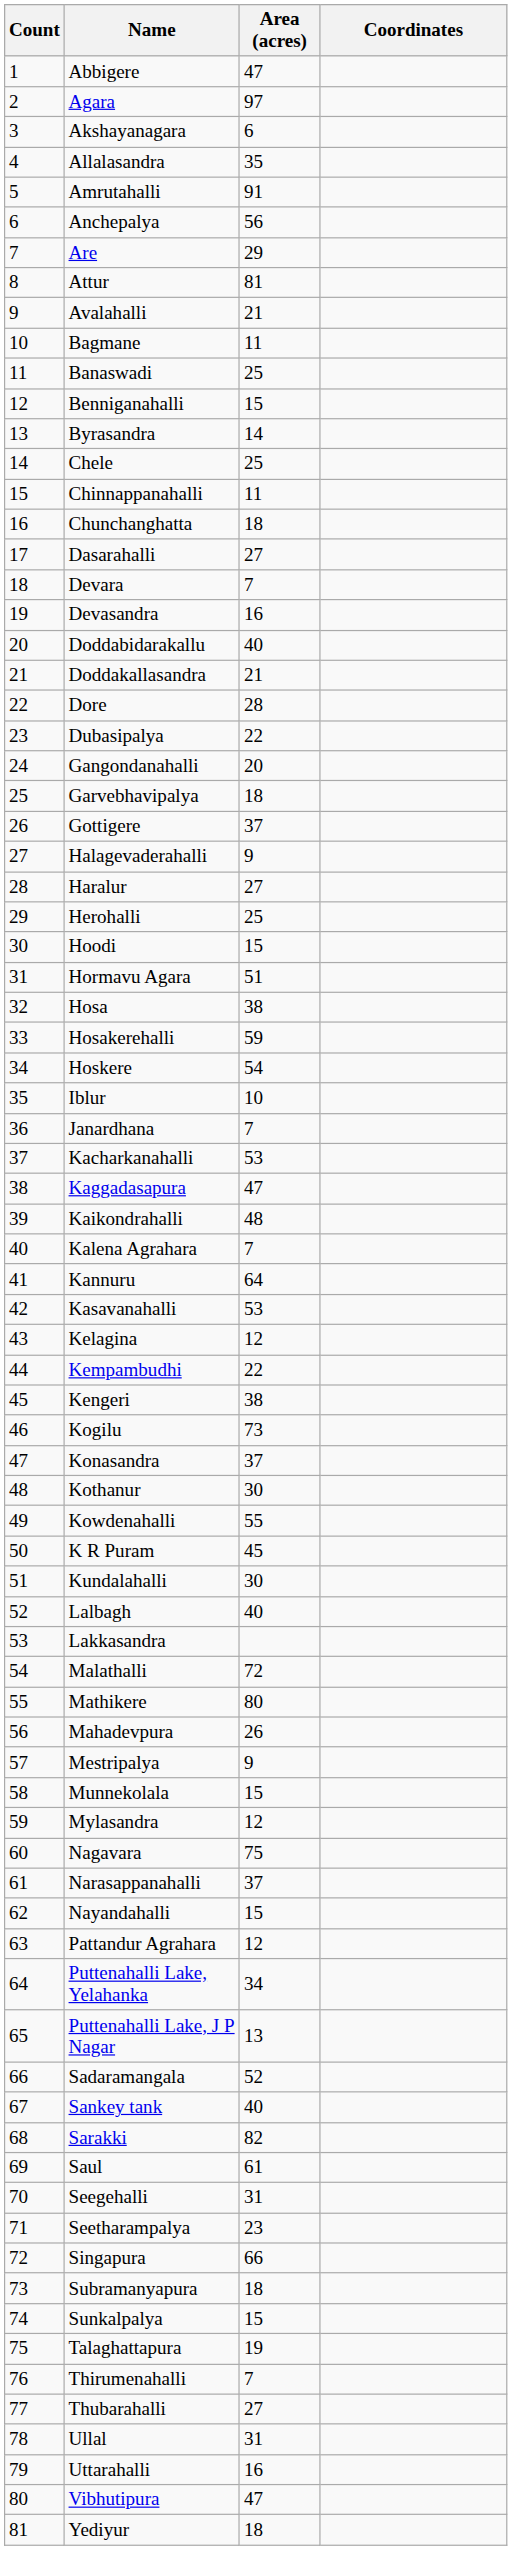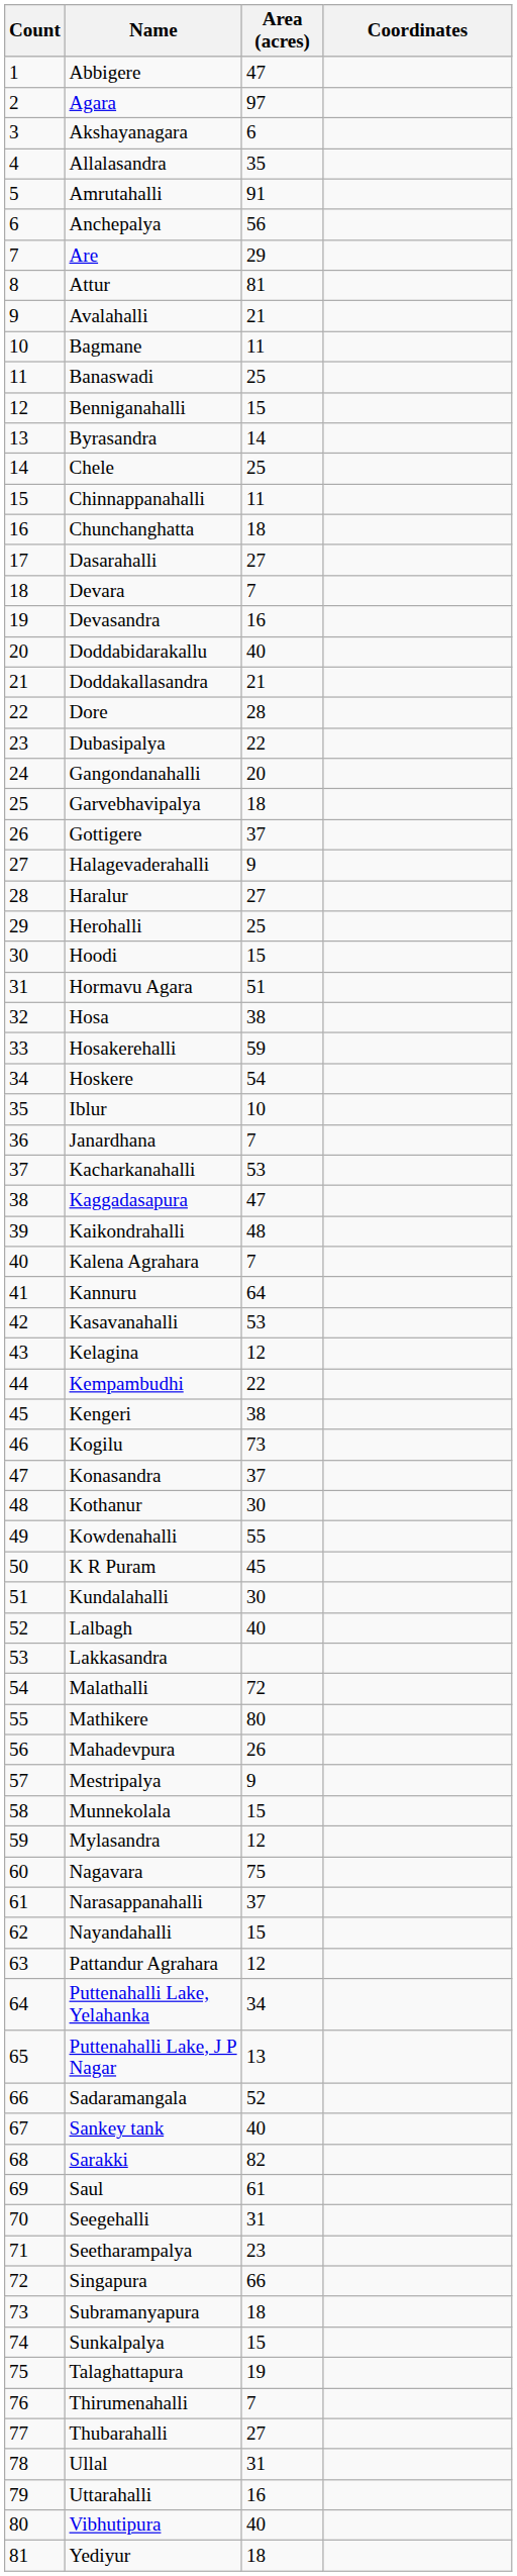 <table class="wikitable sortable mw-collapsible">
 <tr style="background:#CCCCCC;">
 <th>Count</th>
 <th width="140px">Name</th>
 <th width="60px">Area (acres)</th>
 <th width="150px">Coordinates</th>
 </tr>
 <tr>
 <td>1</td>
 <td>Abbigere</td>
 <td>47</td>
 <td></td>
 </tr>
 <tr>
 <td>2</td>
 <td><a href='#'>Agara</a></td>
 <td>97</td>
 <td></td>
 </tr>
 <tr>
 <td>3</td>
 <td>Akshayanagara</td>
 <td>6</td>
 <td></td>
 </tr>
 <tr>
 <td>4</td>
 <td>Allalasandra</td>
 <td>35</td>
 <td></td>
 </tr>
 <tr>
 <td>5</td>
 <td>Amrutahalli</td>
 <td>91</td>
 <td></td>
 </tr>
 <tr>
 <td>6</td>
 <td>Anchepalya</td>
 <td>56</td>
 <td></td>
 </tr>
 <tr>
 <td>7</td>
 <td><a href='#'>Are</a></td>
 <td>29</td>
 <td></td>
 </tr>
 <tr>
 <td>8</td>
 <td>Attur</td>
 <td>81</td>
 <td></td>
 </tr>
 <tr>
 <td>9</td>
 <td>Avalahalli</td>
 <td>21</td>
 <td></td>
 </tr>
 <tr>
 <td>10</td>
 <td>Bagmane</td>
 <td>11</td>
 <td></td>
 </tr>
 <tr>
 <td>11</td>
 <td>Banaswadi</td>
 <td>25</td>
 <td></td>
 </tr>
 <tr>
 <td>12</td>
 <td>Benniganahalli</td>
 <td>15</td>
 <td></td>
 </tr>
 <tr>
 <td>13</td>
 <td>Byrasandra</td>
 <td>14</td>
 <td></td>
 </tr>
 <tr>
 <td>14</td>
 <td>Chele</td>
 <td>25</td>
 <td></td>
 </tr>
 <tr>
 <td>15</td>
 <td>Chinnappanahalli</td>
 <td>11</td>
 <td></td>
 </tr>
 <tr>
 <td>16</td>
 <td>Chunchanghatta</td>
 <td>18</td>
 <td></td>
 </tr>
 <tr>
 <td>17</td>
 <td>Dasarahalli</td>
 <td>27</td>
 <td></td>
 </tr>
 <tr>
 <td>18</td>
 <td>Devara</td>
 <td>7</td>
 <td></td>
 </tr>
 <tr>
 <td>19</td>
 <td>Devasandra</td>
 <td>16</td>
 <td></td>
 </tr>
 <tr>
 <td>20</td>
 <td>Doddabidarakallu</td>
 <td>40</td>
 <td></td>
 </tr>
 <tr>
 <td>21</td>
 <td>Doddakallasandra</td>
 <td>21</td>
 <td></td>
 </tr>
 <tr>
 <td>22</td>
 <td>Dore</td>
 <td>28</td>
 <td></td>
 </tr>
 <tr>
 <td>23</td>
 <td>Dubasipalya</td>
 <td>22</td>
 <td></td>
 </tr>
 <tr>
 <td>24</td>
 <td>Gangondanahalli</td>
 <td>20</td>
 <td></td>
 </tr>
 <tr>
 <td>25</td>
 <td>Garvebhavipalya</td>
 <td>18</td>
 <td></td>
 </tr>
 <tr>
 <td>26</td>
 <td>Gottigere</td>
 <td>37</td>
 <td></td>
 </tr>
 <tr>
 <td>27</td>
 <td>Halagevaderahalli</td>
 <td>9</td>
 <td></td>
 </tr>
 <tr>
 <td>28</td>
 <td>Haralur</td>
 <td>27</td>
 <td></td>
 </tr>
 <tr>
 <td>29</td>
 <td>Herohalli</td>
 <td>25</td>
 <td></td>
 </tr>
 <tr>
 <td>30</td>
 <td>Hoodi</td>
 <td>15</td>
 <td></td>
 </tr>
 <tr>
 <td>31</td>
 <td>Hormavu Agara</td>
 <td>51</td>
 <td></td>
 </tr>
 <tr>
 <td>32</td>
 <td>Hosa</td>
 <td>38</td>
 <td></td>
 </tr>
 <tr>
 <td>33</td>
 <td>Hosakerehalli</td>
 <td>59</td>
 <td></td>
 </tr>
 <tr>
 <td>34</td>
 <td>Hoskere</td>
 <td>54</td>
 <td></td>
 </tr>
 <tr>
 <td>35</td>
 <td>Iblur</td>
 <td>10</td>
 <td></td>
 </tr>
 <tr>
 <td>36</td>
 <td>Janardhana</td>
 <td>7</td>
 <td></td>
 </tr>
 <tr>
 <td>37</td>
 <td>Kacharkanahalli</td>
 <td>53</td>
 <td></td>
 </tr>
 <tr>
 <td>38</td>
 <td><a href='#'>Kaggadasapura</a></td>
 <td>47</td>
 <td></td>
 </tr>
 <tr>
 <td>39</td>
 <td>Kaikondrahalli</td>
 <td>48</td>
 <td></td>
 </tr>
 <tr>
 <td>40</td>
 <td>Kalena Agrahara</td>
 <td>7</td>
 <td></td>
 </tr>
 <tr>
 <td>41</td>
 <td>Kannuru</td>
 <td>64</td>
 <td></td>
 </tr>
 <tr>
 <td>42</td>
 <td>Kasavanahalli</td>
 <td>53</td>
 <td></td>
 </tr>
 <tr>
 <td>43</td>
 <td>Kelagina</td>
 <td>12</td>
 <td></td>
 </tr>
 <tr>
 <td>44</td>
 <td><a href='#'>Kempambudhi</a></td>
 <td>22</td>
 <td></td>
 </tr>
 <tr>
 <td>45</td>
 <td>Kengeri</td>
 <td>38</td>
 <td></td>
 </tr>
 <tr>
 <td>46</td>
 <td>Kogilu</td>
 <td>73</td>
 <td></td>
 </tr>
 <tr>
 <td>47</td>
 <td>Konasandra</td>
 <td>37</td>
 <td></td>
 </tr>
 <tr>
 <td>48</td>
 <td>Kothanur</td>
 <td>30</td>
 <td></td>
 </tr>
 <tr>
 <td>49</td>
 <td>Kowdenahalli</td>
 <td>55</td>
 <td></td>
 </tr>
 <tr>
 <td>50</td>
 <td>K R Puram</td>
 <td>45</td>
 <td></td>
 </tr>
 <tr>
 <td>51</td>
 <td>Kundalahalli</td>
 <td>30</td>
 <td></td>
 </tr>
 <tr>
 <td>52</td>
 <td>Lalbagh</td>
 <td>40</td>
 <td></td>
 </tr>
 <tr>
 <td>53</td>
 <td>Lakkasandra</td>
 <td></td>
 <td></td>
 </tr>
 <tr>
 <td>54</td>
 <td>Malathalli</td>
 <td>72</td>
 <td></td>
 </tr>
 <tr>
 <td>55</td>
 <td>Mathikere</td>
 <td>80</td>
 <td></td>
 </tr>
 <tr>
 <td>56</td>
 <td>Mahadevpura</td>
 <td>26</td>
 <td></td>
 </tr>
 <tr>
 <td>57</td>
 <td>Mestripalya</td>
 <td>9</td>
 <td></td>
 </tr>
 <tr>
 <td>58</td>
 <td>Munnekolala</td>
 <td>15</td>
 <td></td>
 </tr>
 <tr>
 <td>59</td>
 <td>Mylasandra</td>
 <td>12</td>
 <td></td>
 </tr>
 <tr>
 <td>60</td>
 <td>Nagavara</td>
 <td>75</td>
 <td></td>
 </tr>
 <tr>
 <td>61</td>
 <td>Narasappanahalli</td>
 <td>37</td>
 <td></td>
 </tr>
 <tr>
 <td>62</td>
 <td>Nayandahalli</td>
 <td>15</td>
 <td></td>
 </tr>
 <tr>
 <td>63</td>
 <td>Pattandur Agrahara</td>
 <td>12</td>
 <td></td>
 </tr>
 <tr>
 <td>64</td>
 <td><a href='#'>Puttenahalli Lake, Yelahanka</a></td>
 <td>34</td>
 <td></td>
 </tr>
 <tr>
 <td>65</td>
 <td><a href='#'>Puttenahalli Lake, J P Nagar</a></td>
 <td>13</td>
 <td></td>
 </tr>
 <tr>
 <td>66</td>
 <td>Sadaramangala</td>
 <td>52</td>
 <td></td>
 </tr>
 <tr>
 <td>67</td>
 <td><a href='#'>Sankey tank</a></td>
 <td>40</td>
 <td></td>
 </tr>
 <tr>
 <td>68</td>
 <td><a href='#'>Sarakki</a></td>
 <td>82</td>
 <td></td>
 </tr>
 <tr>
 <td>69</td>
 <td>Saul</td>
 <td>61</td>
 <td></td>
 </tr>
 <tr>
 <td>70</td>
 <td>Seegehalli</td>
 <td>31</td>
 <td></td>
 </tr>
 <tr>
 <td>71</td>
 <td>Seetharampalya</td>
 <td>23</td>
 <td></td>
 </tr>
 <tr>
 <td>72</td>
 <td>Singapura</td>
 <td>66</td>
 <td></td>
 </tr>
 <tr>
 <td>73</td>
 <td>Subramanyapura</td>
 <td>18</td>
 <td></td>
 </tr>
 <tr>
 <td>74</td>
 <td>Sunkalpalya</td>
 <td>15</td>
 <td></td>
 </tr>
 <tr>
 <td>75</td>
 <td>Talaghattapura</td>
 <td>19</td>
 <td></td>
 </tr>
 <tr>
 <td>76</td>
 <td>Thirumenahalli</td>
 <td>7</td>
 <td></td>
 </tr>
 <tr>
 <td>77</td>
 <td>Thubarahalli</td>
 <td>27</td>
 <td></td>
 </tr>
 <tr>
 <td>78</td>
 <td>Ullal</td>
 <td>31</td>
 <td></td>
 </tr>
 <tr>
 <td>79</td>
 <td>Uttarahalli</td>
 <td>16</td>
 <td></td>
 </tr>
 <tr>
 <td>80</td>
 <td><a href='#'>Vibhutipura</a></td>
-<td>47</td>
+<td>40</td>
 <td></td>
 </tr>
 <tr>
 <td>81</td>
 <td>Yediyur</td>
 <td>18</td>
 <td></td>
 </tr>
 </table>
